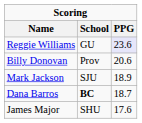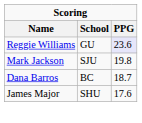 <table class="wikitable">
 <tr>
 <td colspan=3 style="text-align:center;"><strong>Scoring</strong></td>
 </tr>
 <tr>
 <th>Name</th>
 <th>School</th>
 <th>PPG</th>
 </tr>
 <tr>
 <td><a href='#'>Reggie Williams</a></td>
 <td>GU</td>
 <td style="background: lavender;">23.6</td>
 </tr>
 <tr>
-<td><a href='#'>Billy Donovan</a></td>
-<td>Prov</td>
-<td>20.6</td>
-</tr>
-<tr>
 <td><a href='#'>Mark Jackson</a></td>
 <td>SJU</td>
-<td>18.9</td>
+<td>19.8</td>
 </tr>
 <tr>
 <td><a href='#'>Dana Barros</a></td>
-<td><strong>BC</strong></td>
+<td>BC</td>
 <td>18.7</td>
 </tr>
 <tr>
 <td>James Major</td>
 <td>SHU</td>
 <td>17.6</td>
 </tr>
 </table>
